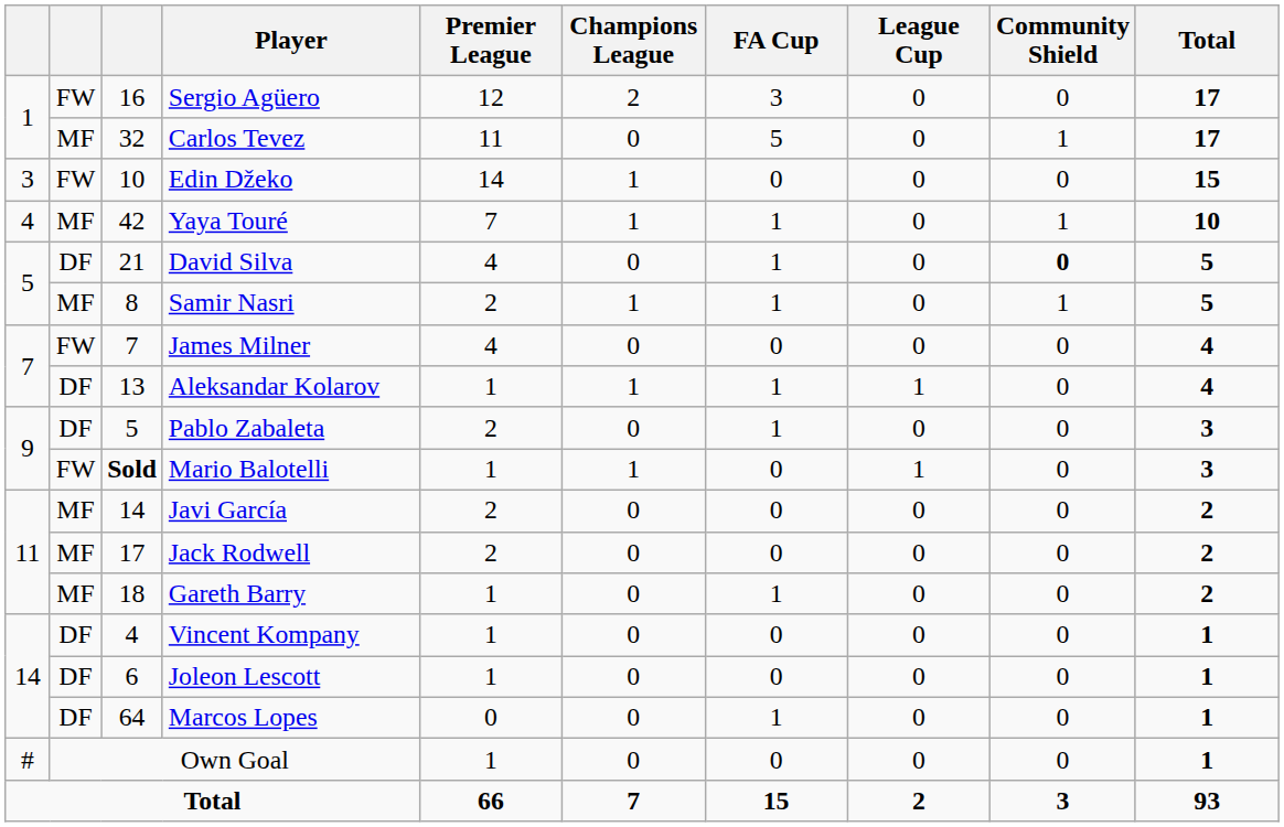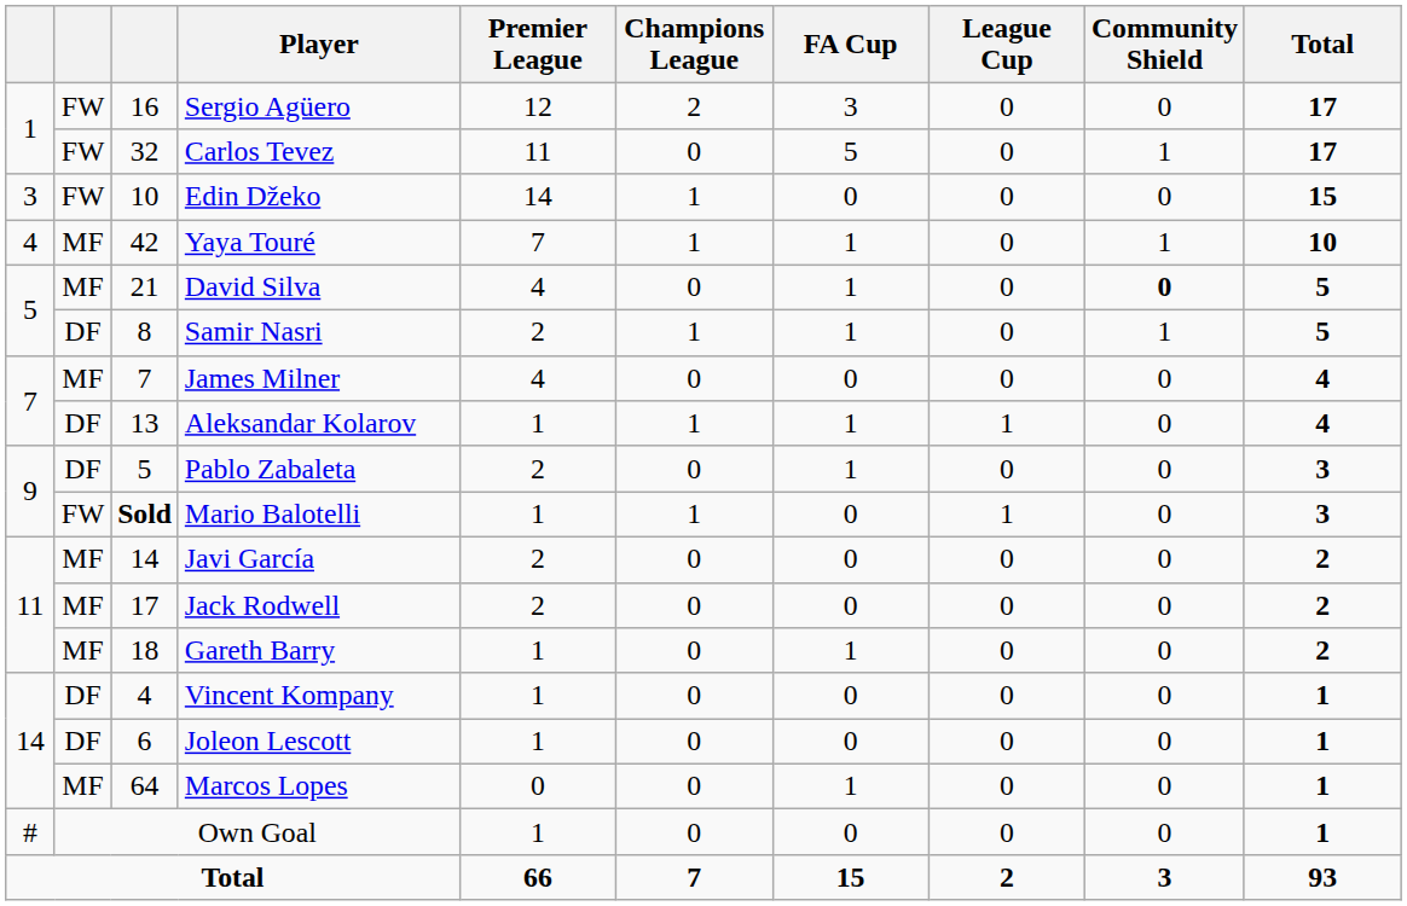 <table class="wikitable sortable" style="text-align:center;">
 <tr>
 <th data-sort-type="number" width=20></th>
 <th width=20></th>
 <th width=20></th>
 <th width=150>Player</th>
 <th width=80>Premier League</th>
 <th width=80>Champions League</th>
 <th width=80>FA Cup</th>
 <th width=80>League Cup</th>
 <th width=80>Community Shield</th>
 <th width=80>Total</th>
 </tr>
 <tr>
 <td rowspan=2>1</td>
 <td>FW</td>
 <td>16</td>
 <td align=left> <a href='#'>Sergio Agüero</a></td>
 <td>12</td>
 <td>2</td>
 <td>3</td>
 <td>0</td>
 <td>0</td>
 <td><strong>17</strong></td>
 </tr>
 <tr>
-<td>MF</td>
+<td>FW</td>
 <td>32</td>
 <td align=left> <a href='#'>Carlos Tevez</a></td>
 <td>11</td>
 <td>0</td>
 <td>5</td>
 <td>0</td>
 <td>1</td>
 <td><strong>17</strong></td>
 </tr>
 <tr>
 <td>3</td>
 <td>FW</td>
 <td>10</td>
 <td align=left> <a href='#'>Edin Džeko</a></td>
 <td>14</td>
 <td>1</td>
 <td>0</td>
 <td>0</td>
 <td>0</td>
 <td><strong>15</strong></td>
 </tr>
 <tr>
 <td>4</td>
 <td>MF</td>
 <td>42</td>
 <td align=left> <a href='#'>Yaya Touré</a></td>
 <td>7</td>
 <td>1</td>
 <td>1</td>
 <td>0</td>
 <td>1</td>
 <td><strong>10</strong></td>
 </tr>
 <tr>
 <td rowspan=2>5</td>
-<td>DF</td>
+<td>MF</td>
 <td>21</td>
 <td align=left> <a href='#'>David Silva</a></td>
 <td>4</td>
 <td>0</td>
 <td>1</td>
 <td>0</td>
 <td><strong>0</strong></td>
 <td><strong>5</strong></td>
 </tr>
 <tr>
-<td>MF</td>
+<td>DF</td>
 <td>8</td>
 <td align=left> <a href='#'>Samir Nasri</a></td>
 <td>2</td>
 <td>1</td>
 <td>1</td>
 <td>0</td>
 <td>1</td>
 <td><strong>5</strong></td>
 </tr>
 <tr>
 <td rowspan=2>7</td>
-<td>FW</td>
+<td>MF</td>
 <td>7</td>
 <td align=left> <a href='#'>James Milner</a></td>
 <td>4</td>
 <td>0</td>
 <td>0</td>
 <td>0</td>
 <td>0</td>
 <td><strong>4</strong></td>
 </tr>
 <tr>
 <td>DF</td>
 <td>13</td>
 <td align=left> <a href='#'>Aleksandar Kolarov</a></td>
 <td>1</td>
 <td>1</td>
 <td>1</td>
 <td>1</td>
 <td>0</td>
 <td><strong>4</strong></td>
 </tr>
 <tr>
 <td rowspan=2>9</td>
 <td>DF</td>
 <td>5</td>
 <td align=left> <a href='#'>Pablo Zabaleta</a></td>
 <td>2</td>
 <td>0</td>
 <td>1</td>
 <td>0</td>
 <td>0</td>
 <td><strong>3</strong></td>
 </tr>
 <tr>
 <td>FW</td>
 <td><strong>Sold</strong></td>
 <td align=left> <a href='#'>Mario Balotelli</a></td>
 <td>1</td>
 <td>1</td>
 <td>0</td>
 <td>1</td>
 <td>0</td>
 <td><strong>3</strong></td>
 </tr>
 <tr>
 <td rowspan=3>11</td>
 <td>MF</td>
 <td>14</td>
 <td align=left> <a href='#'>Javi García</a></td>
 <td>2</td>
 <td>0</td>
 <td>0</td>
 <td>0</td>
 <td>0</td>
 <td><strong>2</strong></td>
 </tr>
 <tr>
 <td>MF</td>
 <td>17</td>
 <td align=left> <a href='#'>Jack Rodwell</a></td>
 <td>2</td>
 <td>0</td>
 <td>0</td>
 <td>0</td>
 <td>0</td>
 <td><strong>2</strong></td>
 </tr>
 <tr>
 <td>MF</td>
 <td>18</td>
 <td align=left> <a href='#'>Gareth Barry</a></td>
 <td>1</td>
 <td>0</td>
 <td>1</td>
 <td>0</td>
 <td>0</td>
 <td><strong>2</strong></td>
 </tr>
 <tr>
 <td rowspan=3>14</td>
 <td>DF</td>
 <td>4</td>
 <td align=left> <a href='#'>Vincent Kompany</a></td>
 <td>1</td>
 <td>0</td>
 <td>0</td>
 <td>0</td>
 <td>0</td>
 <td><strong>1</strong></td>
 </tr>
 <tr>
 <td>DF</td>
 <td>6</td>
 <td align=left> <a href='#'>Joleon Lescott</a></td>
 <td>1</td>
 <td>0</td>
 <td>0</td>
 <td>0</td>
 <td>0</td>
 <td><strong>1</strong></td>
 </tr>
 <tr>
-<td>DF</td>
+<td>MF</td>
 <td>64</td>
 <td align=left> <a href='#'>Marcos Lopes</a></td>
 <td>0</td>
 <td>0</td>
 <td>1</td>
 <td>0</td>
 <td>0</td>
 <td><strong>1</strong></td>
 </tr>
 <tr class="sortbottom">
 <td>#</td>
 <td colspan="3">Own Goal</td>
 <td>1</td>
 <td>0</td>
 <td>0</td>
 <td>0</td>
 <td>0</td>
 <td><strong>1</strong></td>
 </tr>
 <tr class="sortbottom">
 <td colspan="4"><strong>Total</strong></td>
 <td><strong>66</strong></td>
 <td><strong>7</strong></td>
 <td><strong>15</strong></td>
 <td><strong>2</strong></td>
 <td><strong>3</strong></td>
 <td><strong>93</strong></td>
 </tr>
 </table>
